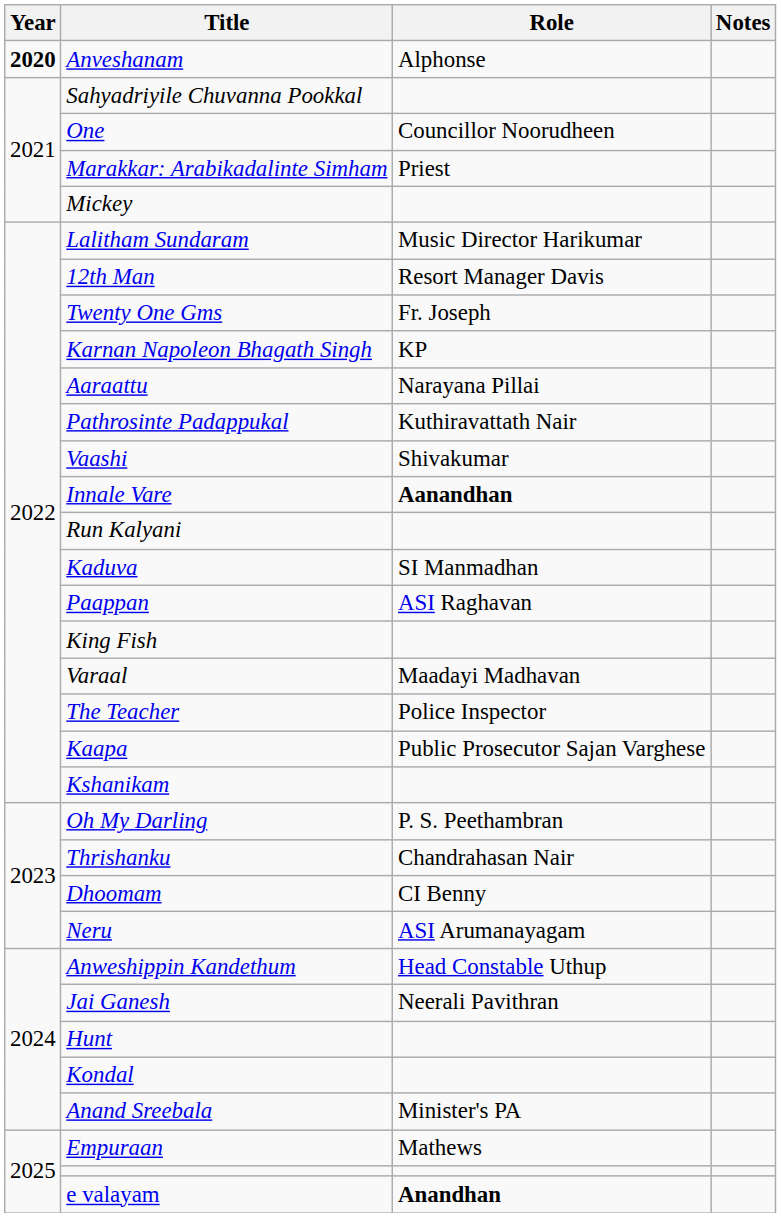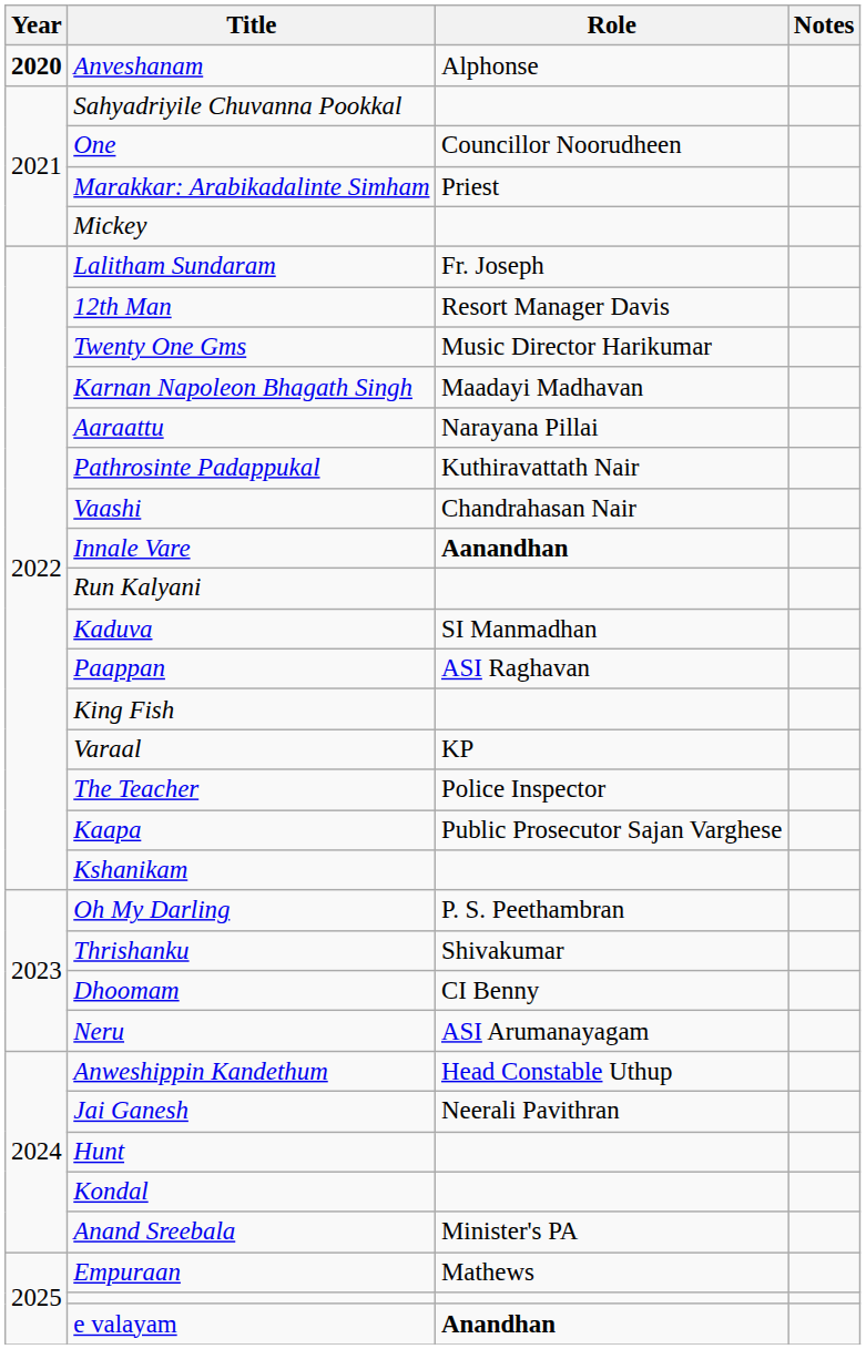 <table class="wikitable sortable">
 <tr>
 <th>Year</th>
 <th>Title</th>
 <th>Role</th>
 <th class="unsortable">Notes</th>
 </tr>
 <tr>
 <td><strong>2020</strong></td>
 <td><em><a href='#'>Anveshanam</a> </em></td>
 <td>Alphonse</td>
 <td></td>
 </tr>
 <tr>
 <td rowspan=4>2021</td>
 <td><em>Sahyadriyile Chuvanna Pookkal</em></td>
 <td></td>
 <td></td>
 </tr>
 <tr>
 <td><em><a href='#'>One</a></em></td>
 <td>Councillor Noorudheen</td>
 <td></td>
 </tr>
 <tr>
 <td><em><a href='#'>Marakkar: Arabikadalinte Simham</a></em></td>
 <td>Priest</td>
 <td></td>
 </tr>
 <tr>
 <td><em>Mickey </em></td>
 <td></td>
 <td></td>
 </tr>
 <tr>
 <td rowspan=16>2022</td>
 <td><em><a href='#'>Lalitham Sundaram</a></em></td>
-<td>Music Director Harikumar</td>
+<td>Fr. Joseph</td>
 <td></td>
 </tr>
 <tr>
 <td><em><a href='#'>12th Man</a></em></td>
 <td>Resort Manager Davis</td>
 <td></td>
 </tr>
 <tr>
 <td><em><a href='#'>Twenty One Gms</a></em></td>
-<td>Fr. Joseph</td>
+<td>Music Director Harikumar</td>
 <td></td>
 </tr>
 <tr>
 <td><em><a href='#'>Karnan Napoleon Bhagath Singh</a></em></td>
-<td>KP</td>
+<td>Maadayi Madhavan</td>
 <td></td>
 </tr>
 <tr>
 <td><em><a href='#'>Aaraattu</a></em></td>
 <td>Narayana Pillai</td>
 <td></td>
 </tr>
 <tr>
 <td><em><a href='#'>Pathrosinte Padappukal</a></em></td>
 <td>Kuthiravattath Nair</td>
 <td></td>
 </tr>
 <tr>
 <td><em><a href='#'>Vaashi</a></em></td>
-<td>Shivakumar</td>
+<td>Chandrahasan Nair</td>
 <td></td>
 </tr>
 <tr>
 <td><em><a href='#'>Innale Vare</a></em></td>
 <td><strong>Aanandhan</strong></td>
 <td></td>
 </tr>
 <tr>
 <td><em>Run Kalyani</em></td>
 <td></td>
 <td></td>
 </tr>
 <tr>
 <td><em><a href='#'>Kaduva</a></em></td>
 <td>SI Manmadhan</td>
 <td></td>
 </tr>
 <tr>
 <td><em><a href='#'>Paappan</a></em></td>
 <td><a href='#'>ASI</a> Raghavan</td>
 <td></td>
 </tr>
 <tr>
 <td><em>King Fish</em></td>
 <td></td>
 <td></td>
 </tr>
 <tr>
 <td><em>Varaal</em></td>
-<td>Maadayi Madhavan</td>
+<td>KP</td>
 <td></td>
 </tr>
 <tr>
 <td><em><a href='#'>The Teacher</a></em></td>
 <td>Police Inspector</td>
 <td></td>
 </tr>
 <tr>
 <td><em><a href='#'>Kaapa</a></em></td>
 <td>Public Prosecutor Sajan Varghese</td>
 <td></td>
 </tr>
 <tr>
 <td><em><a href='#'>Kshanikam</a></em></td>
 <td></td>
 <td></td>
 </tr>
 <tr>
 <td rowspan=4>2023</td>
 <td><em><a href='#'>Oh My Darling</a></em></td>
 <td>P. S. Peethambran</td>
 <td></td>
 </tr>
 <tr>
 <td><em><a href='#'>Thrishanku</a></em></td>
-<td>Chandrahasan Nair</td>
+<td>Shivakumar</td>
 <td></td>
 </tr>
 <tr>
 <td><em><a href='#'>Dhoomam</a></em></td>
 <td>CI Benny</td>
 <td></td>
 </tr>
 <tr>
 <td><em><a href='#'>Neru</a></em></td>
 <td><a href='#'>ASI</a> Arumanayagam</td>
 <td></td>
 </tr>
 <tr>
 <td rowspan=5>2024</td>
 <td><em><a href='#'>Anweshippin Kandethum</a></em></td>
 <td><a href='#'>Head Constable</a> Uthup</td>
 <td></td>
 </tr>
 <tr>
 <td><em><a href='#'>Jai Ganesh</a></em></td>
 <td>Neerali Pavithran</td>
 <td></td>
 </tr>
 <tr>
 <td><em><a href='#'>Hunt</a></em></td>
 <td></td>
 <td></td>
 </tr>
 <tr>
 <td><em><a href='#'>Kondal</a></em></td>
 <td></td>
 <td></td>
 </tr>
 <tr>
 <td><em><a href='#'>Anand Sreebala</a></em></td>
 <td>Minister's PA</td>
 <td></td>
 </tr>
 <tr>
 <td rowspan="3">2025</td>
 <td><em><a href='#'>Empuraan</a></em></td>
 <td>Mathews</td>
 <td></td>
 </tr>
 <tr>
 <td></td>
 <td></td>
 <td></td>
 </tr>
 <tr>
 <td><a href='#'>e valayam</a></td>
 <td><strong>Anandhan</strong></td>
 <td></td>
 </tr>
 </table>
